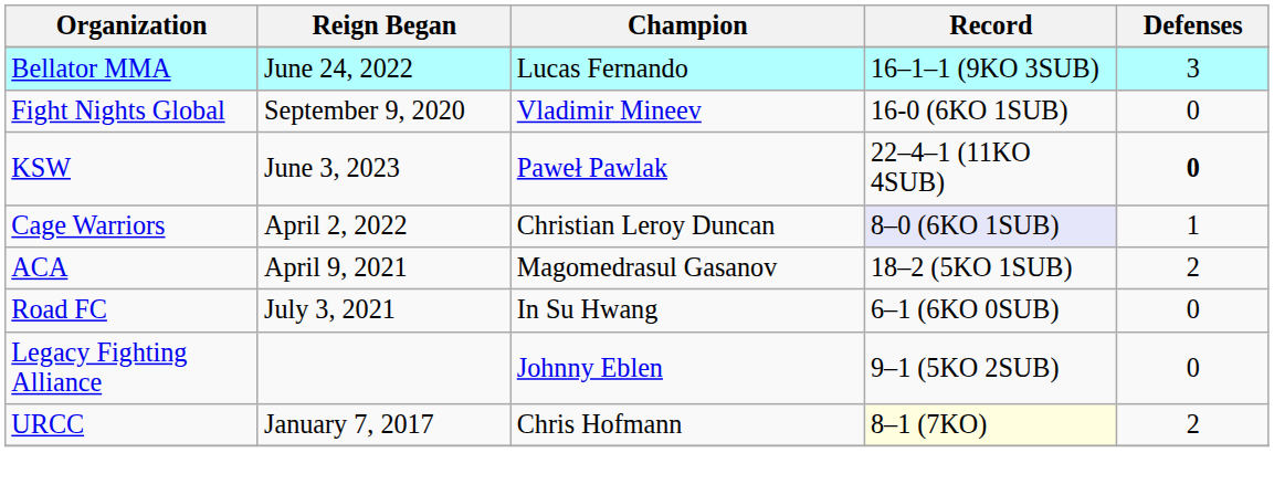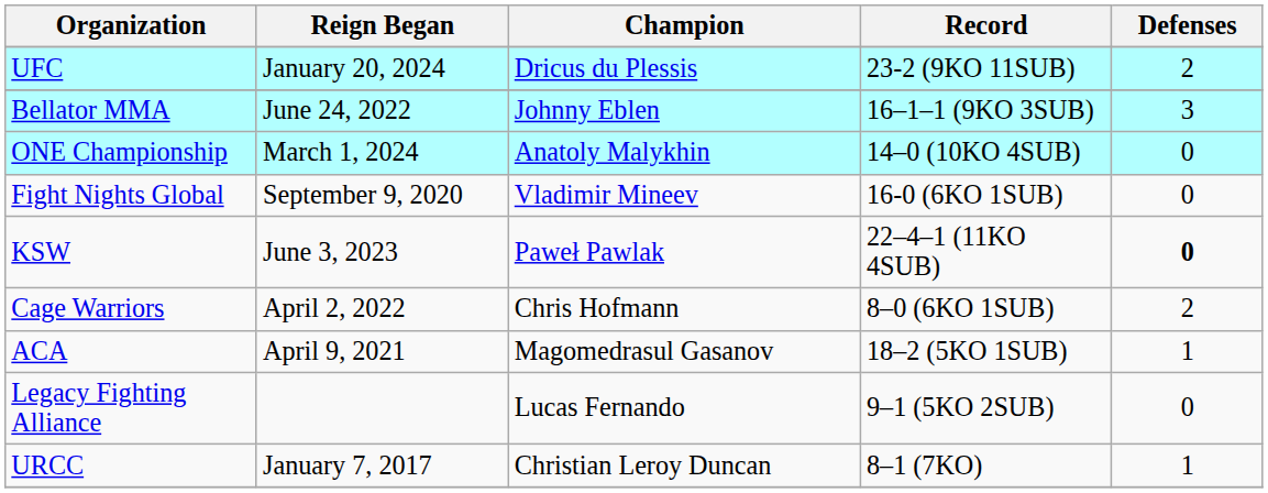 <table class="wikitable" style="width:60%;">
 <tr>
 <th style="width:20%;">Organization</th>
 <th style="width:20%;">Reign Began</th>
 <th style="width:28%;">Champion</th>
 <th style="width:20%;">Record</th>
 <th style="width:12%;">Defenses</th>
 </tr>
 <tr>
 </tr>
+<tr bgcolor=#B2FFFF>
+<td><a href='#'>UFC</a></td>
+<td>January 20, 2024</td>
+<td> <a href='#'>Dricus du Plessis</a></td>
+<td>23-2 (9KO 11SUB)</td>
+<td align=center>2</td>
+</tr>
 <tr>
 </tr>
 <tr bgcolor=#B2FFFF>
 <td><a href='#'>Bellator MMA</a></td>
 <td>June 24, 2022</td>
-<td> Lucas Fernando</td>
+<td> <a href='#'>Johnny Eblen</a></td>
 <td>16–1–1 (9KO 3SUB)</td>
 <td align=center>3</td>
+</tr>
+<tr bgcolor=#B2FFFF>
+<td><a href='#'>ONE Championship</a></td>
+<td>March 1, 2024</td>
+<td> <a href='#'>Anatoly Malykhin</a></td>
+<td>14–0 (10KO 4SUB)</td>
+<td align=center>0</td>
 </tr>
 <tr>
 <td><a href='#'>Fight Nights Global</a></td>
 <td>September 9, 2020</td>
 <td> <a href='#'>Vladimir Mineev</a></td>
 <td>16-0 (6KO 1SUB)</td>
 <td align=center>0</td>
 </tr>
 <tr>
 <td><a href='#'>KSW</a></td>
 <td>June 3, 2023</td>
 <td> <a href='#'>Paweł Pawlak</a></td>
 <td>22–4–1 (11KO 4SUB)</td>
 <td align=center><strong>0</strong></td>
 </tr>
 <tr>
 <td><a href='#'>Cage Warriors</a></td>
 <td>April 2, 2022</td>
-<td> Christian Leroy Duncan</td>
-<td style="background: lavender;">8–0 (6KO 1SUB)</td>
-<td align=center>1</td>
+<td> Chris Hofmann</td>
+<td>8–0 (6KO 1SUB)</td>
+<td align=center>2</td>
 </tr>
 <tr>
 <td><a href='#'>ACA</a></td>
 <td>April 9, 2021</td>
 <td> Magomedrasul Gasanov</td>
 <td>18–2 (5KO 1SUB)</td>
-<td align=center>2</td>
-</tr>
-<tr>
-<td><a href='#'>Road FC</a></td>
-<td>July 3, 2021</td>
-<td> In Su Hwang</td>
-<td>6–1 (6KO 0SUB)</td>
-<td align=center>0</td>
+<td align=center>1</td>
 </tr>
 <tr>
 <td><a href='#'>Legacy Fighting Alliance</a></td>
 <td></td>
-<td> <a href='#'>Johnny Eblen</a></td>
+<td> Lucas Fernando</td>
 <td>9–1 (5KO 2SUB)</td>
 <td align=center>0</td>
 </tr>
 <tr>
 <td><a href='#'>URCC</a></td>
 <td>January 7, 2017</td>
-<td> Chris Hofmann</td>
-<td style="background: lightyellow;">8–1 (7KO)</td>
-<td align=center>2</td>
+<td> Christian Leroy Duncan</td>
+<td>8–1 (7KO)</td>
+<td align=center>1</td>
 </tr>
 <tr>
 </tr>
 </table>
